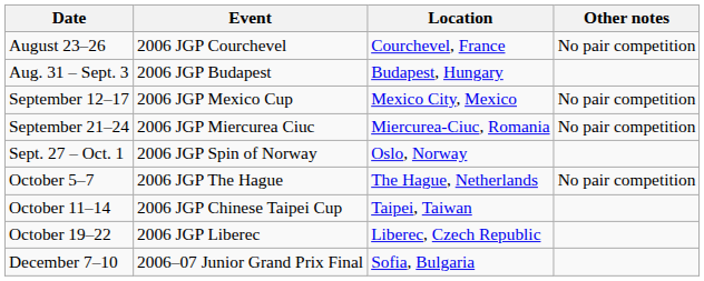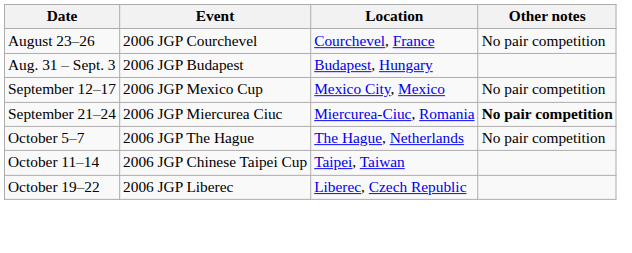 <table class="wikitable">
 <tr>
 <th>Date</th>
 <th>Event</th>
 <th>Location</th>
 <th>Other notes</th>
 </tr>
 <tr>
 <td>August 23–26</td>
 <td>2006 JGP Courchevel</td>
 <td><a href='#'>Courchevel</a>, <a href='#'>France</a></td>
 <td>No pair competition</td>
 </tr>
 <tr>
 <td>Aug. 31 – Sept. 3</td>
 <td>2006 JGP Budapest</td>
 <td><a href='#'>Budapest</a>, <a href='#'>Hungary</a></td>
 <td></td>
 </tr>
 <tr>
 <td>September 12–17</td>
 <td>2006 JGP Mexico Cup</td>
 <td><a href='#'>Mexico City</a>, <a href='#'>Mexico</a></td>
 <td>No pair competition</td>
 </tr>
 <tr>
 <td>September 21–24</td>
 <td>2006 JGP Miercurea Ciuc</td>
 <td><a href='#'>Miercurea-Ciuc</a>, <a href='#'>Romania</a></td>
-<td>No pair competition</td>
-</tr>
-<tr>
-<td>Sept. 27 – Oct. 1</td>
-<td>2006 JGP Spin of Norway</td>
-<td><a href='#'>Oslo</a>, <a href='#'>Norway</a></td>
-<td></td>
+<td><strong>No pair competition</strong></td>
 </tr>
 <tr>
 <td>October 5–7</td>
 <td>2006 JGP The Hague</td>
 <td><a href='#'>The Hague</a>, <a href='#'>Netherlands</a></td>
 <td>No pair competition</td>
 </tr>
 <tr>
 <td>October 11–14</td>
 <td>2006 JGP Chinese Taipei Cup</td>
 <td><a href='#'>Taipei</a>, <a href='#'>Taiwan</a></td>
 <td></td>
 </tr>
 <tr>
 <td>October 19–22</td>
 <td>2006 JGP Liberec</td>
 <td><a href='#'>Liberec</a>, <a href='#'>Czech Republic</a></td>
 <td></td>
 </tr>
-<tr>
-<td>December 7–10</td>
-<td>2006–07 Junior Grand Prix Final</td>
-<td><a href='#'>Sofia</a>, <a href='#'>Bulgaria</a></td>
-<td></td>
-</tr>
 </table>
